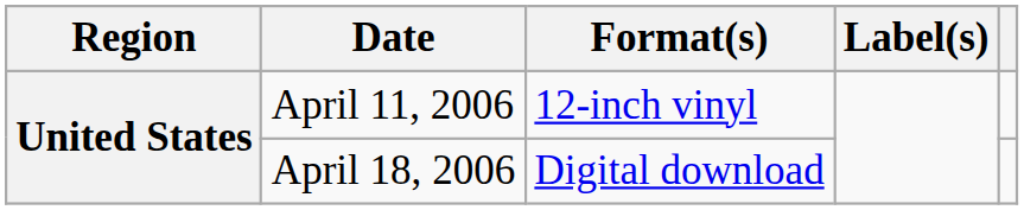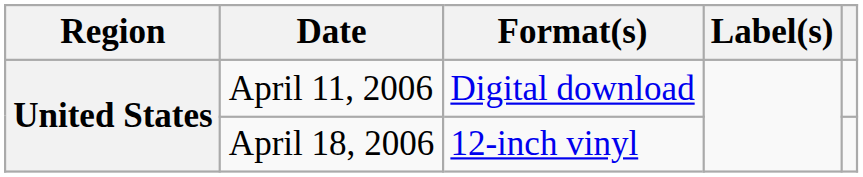 <table class="wikitable plainrowheaders">
 <tr>
 <th scope="col">Region</th>
 <th scope="col">Date</th>
 <th scope="col">Format(s)</th>
 <th scope="col">Label(s)</th>
 <th scope="col"></th>
 </tr>
 <tr>
 <th scope="row" rowspan="2">United States</th>
 <td>April 11, 2006</td>
-<td><a href='#'>12-inch vinyl</a></td>
+<td><a href='#'>Digital download</a></td>
 <td rowspan="2"></td>
 <td></td>
 </tr>
 <tr>
 <td>April 18, 2006</td>
-<td><a href='#'>Digital download</a></td>
+<td><a href='#'>12-inch vinyl</a></td>
 <td></td>
 </tr>
 </table>
